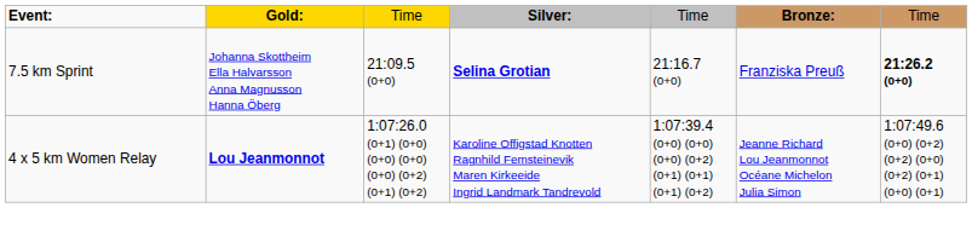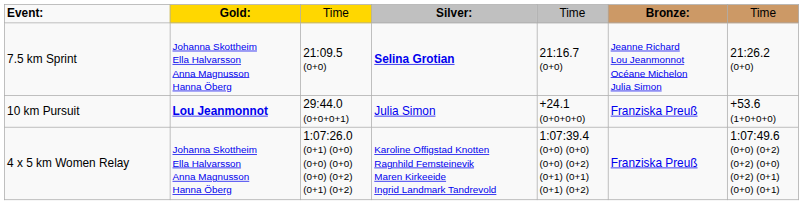 <table class="wikitable" width=85%>
 <tr>
 <td><strong>Event:</strong></td>
 <td style="text-align:center;background-color:gold;"><strong>Gold:</strong></td>
 <td style="text-align:center;background-color:gold;">Time</td>
 <td style="text-align:center;background-color:silver;"><strong>Silver:</strong></td>
 <td style="text-align:center;background-color:silver;">Time</td>
 <td style="text-align:center;background-color:#CC9966;"><strong>Bronze:</strong></td>
 <td style="text-align:center;background-color:#CC9966;">Time</td>
 </tr>
 <tr>
 <td>7.5 km Sprint</td>
 <td><strong></strong><br><small><a href='#'>Johanna Skottheim</a><br><a href='#'>Ella Halvarsson</a><br><a href='#'>Anna Magnusson</a><br><a href='#'>Hanna Öberg</a></small></td>
 <td>21:09.5<br><small>(0+0)</small></td>
 <td><strong><a href='#'>Selina Grotian</a><br><small></small></strong></td>
 <td>21:16.7<br><small>(0+0)</small></td>
+<td><br><small><a href='#'>Jeanne Richard</a><br><a href='#'>Lou Jeanmonnot</a><br><a href='#'>Océane Michelon</a><br><a href='#'>Julia Simon</a></small></td>
+<td>21:26.2<br><small>(0+0)</small></td>
+</tr>
+<tr>
+<td>10 km Pursuit</td>
+<td><strong><a href='#'>Lou Jeanmonnot</a></strong><br><small></small></td>
+<td>29:44.0<br><small>(0+0+0+1)</small></td>
+<td><a href='#'>Julia Simon</a><br><small></small></td>
+<td>+24.1<br><small>(0+0+0+0)</small></td>
 <td><a href='#'>Franziska Preuß</a><br><small></small></td>
-<td><strong>21:26.2<br><small>(0+0)</small></strong></td>
+<td>+53.6<br><small>(1+0+0+0)</small></td>
 </tr>
 <tr>
 <td>4 x 5 km Women Relay</td>
-<td><strong><a href='#'>Lou Jeanmonnot</a></strong><br><small></small></td>
+<td><strong></strong><br><small><a href='#'>Johanna Skottheim</a><br><a href='#'>Ella Halvarsson</a><br><a href='#'>Anna Magnusson</a><br><a href='#'>Hanna Öberg</a></small></td>
 <td>1:07:26.0<br><small>(0+1) (0+0)<br>(0+0) (0+0)<br>(0+0) (0+2)<br>(0+1) (0+2)</small></td>
 <td><br><small><a href='#'>Karoline Offigstad Knotten</a><br><a href='#'>Ragnhild Femsteinevik</a><br><a href='#'>Maren Kirkeeide</a><br><a href='#'>Ingrid Landmark Tandrevold</a></small></td>
 <td>1:07:39.4<br><small>(0+0) (0+0)<br>(0+0) (0+2)<br>(0+1) (0+1)<br>(0+1) (0+2)</small></td>
-<td><br><small><a href='#'>Jeanne Richard</a><br><a href='#'>Lou Jeanmonnot</a><br><a href='#'>Océane Michelon</a><br><a href='#'>Julia Simon</a></small></td>
+<td><a href='#'>Franziska Preuß</a><br><small></small></td>
 <td>1:07:49.6<br><small>(0+0) (0+2)<br>(0+2) (0+0)<br>(0+2) (0+1)<br>(0+0) (0+1)</small></td>
 </tr>
 </table>
